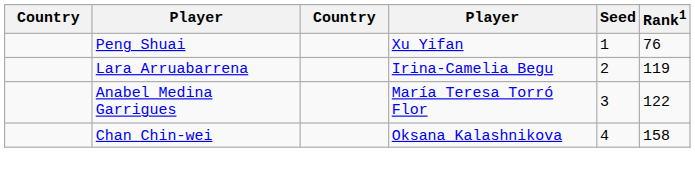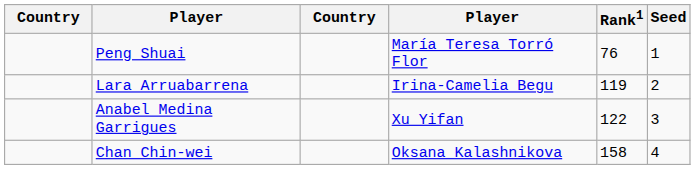 <table class="sortable wikitable">
 <tr>
 <th style="width:70px;">Country</th>
 <th style="width:175px;">Player</th>
 <th style="width:70px;">Country</th>
 <th style="width:175px;">Player</th>
+<th>Rank<sup>1</sup></th>
 <th>Seed</th>
-<th>Rank<sup>1</sup></th>
 </tr>
 <tr>
 <td></td>
 <td><a href='#'>Peng Shuai</a></td>
 <td></td>
-<td><a href='#'>Xu Yifan</a></td>
+<td><a href='#'>María Teresa Torró Flor</a></td>
+<td>76</td>
 <td>1</td>
-<td>76</td>
 </tr>
 <tr>
 <td></td>
 <td><a href='#'>Lara Arruabarrena</a></td>
 <td></td>
 <td><a href='#'>Irina-Camelia Begu</a></td>
+<td>119</td>
 <td>2</td>
-<td>119</td>
 </tr>
 <tr>
 <td></td>
 <td><a href='#'>Anabel Medina Garrigues</a></td>
 <td></td>
-<td><a href='#'>María Teresa Torró Flor</a></td>
+<td><a href='#'>Xu Yifan</a></td>
+<td>122</td>
 <td>3</td>
-<td>122</td>
 </tr>
 <tr>
 <td></td>
 <td><a href='#'>Chan Chin-wei</a></td>
 <td></td>
 <td><a href='#'>Oksana Kalashnikova</a></td>
+<td>158</td>
 <td>4</td>
-<td>158</td>
 </tr>
 </table>
